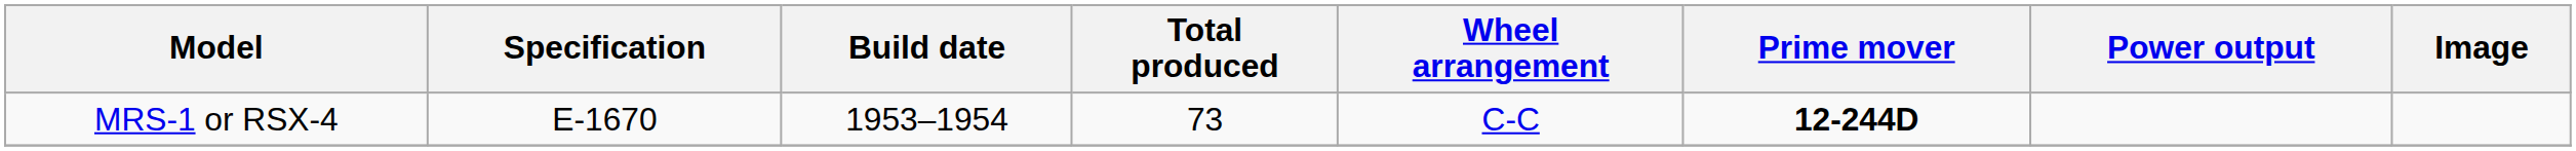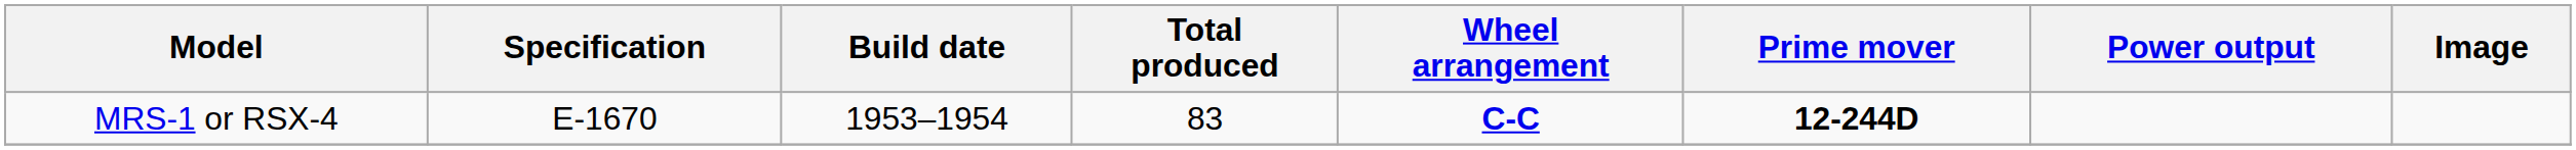 <table class="wikitable" style="width: 100%">
 <tr>
 <th>Model</th>
 <th>Specification</th>
 <th>Build date</th>
 <th>Total<br>produced</th>
 <th><a href='#'>Wheel<br>arrangement</a></th>
 <th><a href='#'>Prime mover</a></th>
 <th><a href='#'>Power output</a></th>
 <th class="unsortable">Image</th>
 </tr>
 <tr style=text-align:center>
 <td><a href='#'>MRS-1</a> or RSX-4</td>
 <td>E-1670</td>
 <td>1953–1954</td>
-<td>73</td>
-<td><a href='#'>C-C</a></td>
+<td>83</td>
+<td><strong><a href='#'>C-C</a></strong></td>
 <td><strong>12-244D</strong></td>
 <td></td>
 <td></td>
 </tr>
 <tr>
 </tr>
 </table>
